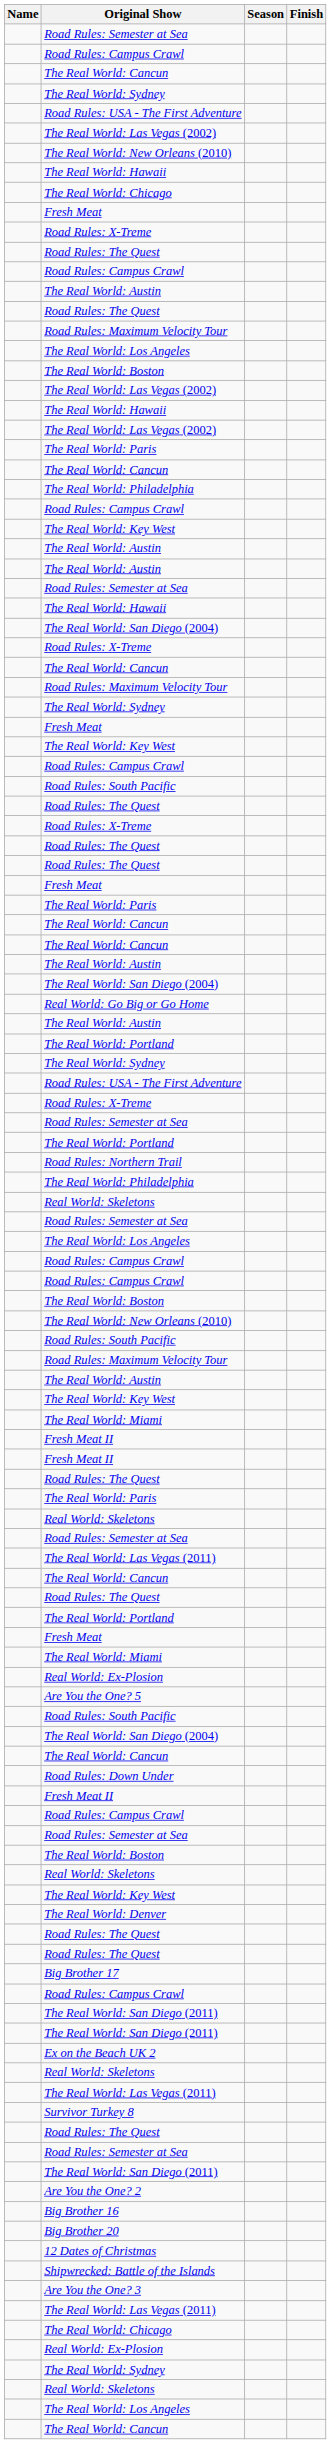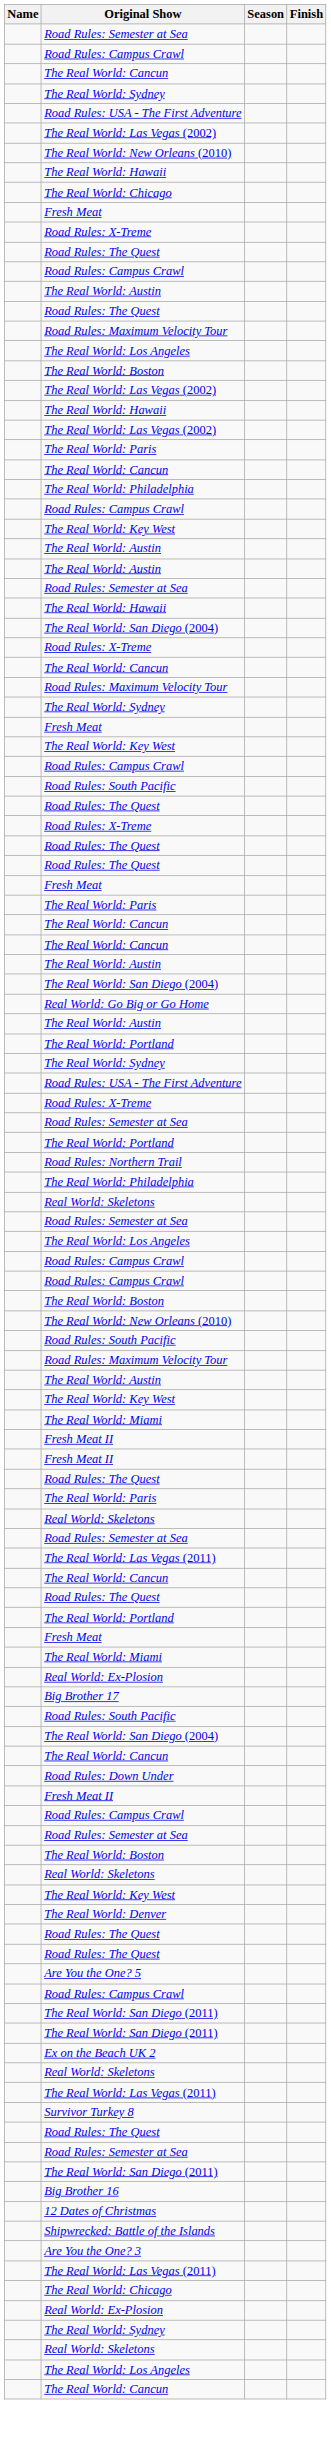 <table class="sortable wikitable">
 <tr>
 <th>Name</th>
 <th>Original Show</th>
 <th>Season</th>
 <th>Finish</th>
 </tr>
 <tr>
 <td></td>
 <td><em><a href='#'>Road Rules: Semester at Sea</a></em></td>
 <td></td>
 <td></td>
 </tr>
 <tr>
 <td></td>
 <td><em><a href='#'>Road Rules: Campus Crawl</a></em></td>
 <td></td>
 <td></td>
 </tr>
 <tr>
 <td></td>
 <td><em><a href='#'>The Real World: Cancun</a></em></td>
 <td></td>
 <td></td>
 </tr>
 <tr>
 <td></td>
 <td><em><a href='#'>The Real World: Sydney</a></em></td>
 <td></td>
 <td></td>
 </tr>
 <tr>
 <td></td>
 <td><em><a href='#'>Road Rules: USA - The First Adventure</a></em></td>
 <td></td>
 <td></td>
 </tr>
 <tr>
 <td></td>
 <td><a href='#'><em>The Real World: Las Vegas</em> (2002)</a></td>
 <td></td>
 <td></td>
 </tr>
 <tr>
 <td></td>
 <td><a href='#'><em>The Real World: New Orleans</em> (2010)</a></td>
 <td></td>
 <td></td>
 </tr>
 <tr>
 <td></td>
 <td><em><a href='#'>The Real World: Hawaii</a></em></td>
 <td></td>
 <td></td>
 </tr>
 <tr>
 <td></td>
 <td><em><a href='#'>The Real World: Chicago</a></em></td>
 <td></td>
 <td></td>
 </tr>
 <tr>
 <td></td>
 <td><a href='#'><em>Fresh Meat</em></a></td>
 <td></td>
 <td></td>
 </tr>
 <tr>
 <td></td>
 <td><em><a href='#'>Road Rules: X-Treme</a></em></td>
 <td></td>
 <td></td>
 </tr>
 <tr>
 <td></td>
 <td><em><a href='#'>Road Rules: The Quest</a></em></td>
 <td></td>
 <td></td>
 </tr>
 <tr>
 <td></td>
 <td><em><a href='#'>Road Rules: Campus Crawl</a></em></td>
 <td></td>
 <td></td>
 </tr>
 <tr>
 <td></td>
 <td><em><a href='#'>The Real World: Austin</a></em></td>
 <td></td>
 <td></td>
 </tr>
 <tr>
 <td></td>
 <td><em><a href='#'>Road Rules: The Quest</a></em></td>
 <td></td>
 <td></td>
 </tr>
 <tr>
 <td></td>
 <td><em><a href='#'>Road Rules: Maximum Velocity Tour</a></em></td>
 <td></td>
 <td></td>
 </tr>
 <tr>
 <td></td>
 <td><em><a href='#'>The Real World: Los Angeles</a></em></td>
 <td></td>
 <td></td>
 </tr>
 <tr>
 <td></td>
 <td><em><a href='#'>The Real World: Boston</a></em></td>
 <td></td>
 <td></td>
 </tr>
 <tr>
 <td></td>
 <td><a href='#'><em>The Real World: Las Vegas</em> (2002)</a></td>
 <td></td>
 <td></td>
 </tr>
 <tr>
 <td></td>
 <td><em><a href='#'>The Real World: Hawaii</a></em></td>
 <td></td>
 <td></td>
 </tr>
 <tr>
 <td></td>
 <td><a href='#'><em>The Real World: Las Vegas</em> (2002)</a></td>
 <td></td>
 <td></td>
 </tr>
 <tr>
 <td></td>
 <td><em><a href='#'>The Real World: Paris</a></em></td>
 <td></td>
 <td></td>
 </tr>
 <tr>
 <td></td>
 <td><em><a href='#'>The Real World: Cancun</a></em></td>
 <td></td>
 <td></td>
 </tr>
 <tr>
 <td></td>
 <td><em><a href='#'>The Real World: Philadelphia</a></em></td>
 <td></td>
 <td></td>
 </tr>
 <tr>
 <td></td>
 <td><em><a href='#'>Road Rules: Campus Crawl</a></em></td>
 <td></td>
 <td></td>
 </tr>
 <tr>
 <td></td>
 <td><em><a href='#'>The Real World: Key West</a></em></td>
 <td></td>
 <td></td>
 </tr>
 <tr>
 <td></td>
 <td><em><a href='#'>The Real World: Austin</a></em></td>
 <td></td>
 <td></td>
 </tr>
 <tr>
 <td></td>
 <td><em><a href='#'>The Real World: Austin</a></em></td>
 <td></td>
 <td></td>
 </tr>
 <tr>
 <td></td>
 <td><em><a href='#'>Road Rules: Semester at Sea</a></em></td>
 <td></td>
 <td></td>
 </tr>
 <tr>
 <td></td>
 <td><em><a href='#'>The Real World: Hawaii</a></em></td>
 <td></td>
 <td></td>
 </tr>
 <tr>
 <td></td>
 <td><a href='#'><em>The Real World: San Diego</em> (2004)</a></td>
 <td></td>
 <td></td>
 </tr>
 <tr>
 <td></td>
 <td><em><a href='#'>Road Rules: X-Treme</a></em></td>
 <td></td>
 <td></td>
 </tr>
 <tr>
 <td></td>
 <td><em><a href='#'>The Real World: Cancun</a></em></td>
 <td></td>
 <td></td>
 </tr>
 <tr>
 <td></td>
 <td><em><a href='#'>Road Rules: Maximum Velocity Tour</a></em></td>
 <td></td>
 <td></td>
 </tr>
 <tr>
 <td></td>
 <td><em><a href='#'>The Real World: Sydney</a></em></td>
 <td></td>
 <td></td>
 </tr>
 <tr>
 <td></td>
 <td><a href='#'><em>Fresh Meat</em></a></td>
 <td></td>
 <td></td>
 </tr>
 <tr>
 <td></td>
 <td><em><a href='#'>The Real World: Key West</a></em></td>
 <td></td>
 <td></td>
 </tr>
 <tr>
 <td></td>
 <td><em><a href='#'>Road Rules: Campus Crawl</a></em></td>
 <td></td>
 <td></td>
 </tr>
 <tr>
 <td></td>
 <td><em><a href='#'>Road Rules: South Pacific</a></em></td>
 <td></td>
 <td></td>
 </tr>
 <tr>
 <td></td>
 <td><em><a href='#'>Road Rules: The Quest</a></em></td>
 <td></td>
 <td></td>
 </tr>
 <tr>
 <td></td>
 <td><em><a href='#'>Road Rules: X-Treme</a></em></td>
 <td></td>
 <td></td>
 </tr>
 <tr>
 <td></td>
 <td><em><a href='#'>Road Rules: The Quest</a></em></td>
 <td></td>
 <td></td>
 </tr>
 <tr>
 <td></td>
 <td><em><a href='#'>Road Rules: The Quest</a></em></td>
 <td></td>
 <td></td>
 </tr>
 <tr>
 <td></td>
 <td><a href='#'><em>Fresh Meat</em></a></td>
 <td></td>
 <td></td>
 </tr>
 <tr>
 <td></td>
 <td><em><a href='#'>The Real World: Paris</a></em></td>
 <td></td>
 <td></td>
 </tr>
 <tr>
 <td></td>
 <td><em><a href='#'>The Real World: Cancun</a></em></td>
 <td></td>
 <td></td>
 </tr>
 <tr>
 <td></td>
 <td><em><a href='#'>The Real World: Cancun</a></em></td>
 <td></td>
 <td></td>
 </tr>
 <tr>
 <td></td>
 <td><em><a href='#'>The Real World: Austin</a></em></td>
 <td></td>
 <td></td>
 </tr>
 <tr>
 <td></td>
 <td><a href='#'><em>The Real World: San Diego</em> (2004)</a></td>
 <td></td>
 <td></td>
 </tr>
 <tr>
 <td></td>
 <td><em><a href='#'>Real World: Go Big or Go Home</a></em></td>
 <td></td>
 <td></td>
 </tr>
 <tr>
 <td></td>
 <td><em><a href='#'>The Real World: Austin</a></em></td>
 <td></td>
 <td></td>
 </tr>
 <tr>
 <td></td>
 <td><em><a href='#'>The Real World: Portland</a></em></td>
 <td></td>
 <td></td>
 </tr>
 <tr>
 <td></td>
 <td><em><a href='#'>The Real World: Sydney</a></em></td>
 <td></td>
 <td></td>
 </tr>
 <tr>
 <td></td>
 <td><em><a href='#'>Road Rules: USA - The First Adventure</a></em></td>
 <td></td>
 <td></td>
 </tr>
 <tr>
 <td></td>
 <td><em><a href='#'>Road Rules: X-Treme</a></em></td>
 <td></td>
 <td></td>
 </tr>
 <tr>
 <td></td>
 <td><em><a href='#'>Road Rules: Semester at Sea</a></em></td>
 <td></td>
 <td></td>
 </tr>
 <tr>
 <td></td>
 <td><em><a href='#'>The Real World: Portland</a></em></td>
 <td></td>
 <td></td>
 </tr>
 <tr>
 <td></td>
 <td><em><a href='#'>Road Rules: Northern Trail</a></em></td>
 <td></td>
 <td></td>
 </tr>
 <tr>
 <td></td>
 <td><em><a href='#'>The Real World: Philadelphia</a></em></td>
 <td></td>
 <td></td>
 </tr>
 <tr>
 <td></td>
 <td><em><a href='#'>Real World: Skeletons</a></em></td>
 <td></td>
 <td></td>
 </tr>
 <tr>
 <td></td>
 <td><em><a href='#'>Road Rules: Semester at Sea</a></em></td>
 <td></td>
 <td></td>
 </tr>
 <tr>
 <td></td>
 <td><em><a href='#'>The Real World: Los Angeles</a></em></td>
 <td></td>
 <td></td>
 </tr>
 <tr>
 <td></td>
 <td><em><a href='#'>Road Rules: Campus Crawl</a></em></td>
 <td></td>
 <td></td>
 </tr>
 <tr>
 <td></td>
 <td><em><a href='#'>Road Rules: Campus Crawl</a></em></td>
 <td></td>
 <td></td>
 </tr>
 <tr>
 <td></td>
 <td><em><a href='#'>The Real World: Boston</a></em></td>
 <td></td>
 <td></td>
 </tr>
 <tr>
 <td></td>
 <td><a href='#'><em>The Real World: New Orleans</em> (2010)</a></td>
 <td></td>
 <td></td>
 </tr>
 <tr>
 <td></td>
 <td><em><a href='#'>Road Rules: South Pacific</a></em></td>
 <td></td>
 <td></td>
 </tr>
 <tr>
 <td></td>
 <td><em><a href='#'>Road Rules: Maximum Velocity Tour</a></em></td>
 <td></td>
 <td></td>
 </tr>
 <tr>
 <td></td>
 <td><em><a href='#'>The Real World: Austin</a></em></td>
 <td></td>
 <td></td>
 </tr>
 <tr>
 <td></td>
 <td><em><a href='#'>The Real World: Key West</a></em></td>
 <td></td>
 <td></td>
 </tr>
 <tr>
 <td></td>
 <td><em><a href='#'>The Real World: Miami</a></em></td>
 <td></td>
 <td></td>
 </tr>
 <tr>
 <td></td>
 <td><em><a href='#'>Fresh Meat II</a></em></td>
 <td></td>
 <td></td>
 </tr>
 <tr>
 <td></td>
 <td><em><a href='#'>Fresh Meat II</a></em></td>
 <td></td>
 <td></td>
 </tr>
 <tr>
 <td></td>
 <td><em><a href='#'>Road Rules: The Quest</a></em></td>
 <td></td>
 <td></td>
 </tr>
 <tr>
 <td></td>
 <td><em><a href='#'>The Real World: Paris</a></em></td>
 <td></td>
 <td></td>
 </tr>
 <tr>
 <td></td>
 <td><em><a href='#'>Real World: Skeletons</a></em></td>
 <td></td>
 <td></td>
 </tr>
 <tr>
 <td></td>
 <td><em><a href='#'>Road Rules: Semester at Sea</a></em></td>
 <td></td>
 <td></td>
 </tr>
 <tr>
 <td></td>
 <td><a href='#'><em>The Real World: Las Vegas</em> (2011)</a></td>
 <td></td>
 <td></td>
 </tr>
 <tr>
 <td></td>
 <td><em><a href='#'>The Real World: Cancun</a></em></td>
 <td></td>
 <td></td>
 </tr>
 <tr>
 <td></td>
 <td><em><a href='#'>Road Rules: The Quest</a></em></td>
 <td></td>
 <td></td>
 </tr>
 <tr>
 <td></td>
 <td><em><a href='#'>The Real World: Portland</a></em></td>
 <td></td>
 <td></td>
 </tr>
 <tr>
 <td></td>
 <td><a href='#'><em>Fresh Meat</em></a></td>
 <td></td>
 <td></td>
 </tr>
 <tr>
 <td></td>
 <td><em><a href='#'>The Real World: Miami</a></em></td>
 <td></td>
 <td></td>
 </tr>
 <tr>
 <td></td>
 <td><em><a href='#'>Real World: Ex-Plosion</a></em></td>
 <td></td>
 <td></td>
 </tr>
 <tr>
 <td></td>
-<td><em><a href='#'>Are You the One? 5</a></em></td>
+<td><a href='#'><em>Big Brother 17</em></a></td>
 <td></td>
 <td></td>
 </tr>
 <tr>
 <td></td>
 <td><em><a href='#'>Road Rules: South Pacific</a></em></td>
 <td></td>
 <td></td>
 </tr>
 <tr>
 <td></td>
 <td><a href='#'><em>The Real World: San Diego</em> (2004)</a></td>
 <td></td>
 <td></td>
 </tr>
 <tr>
 <td></td>
 <td><em><a href='#'>The Real World: Cancun</a></em></td>
 <td></td>
 <td></td>
 </tr>
 <tr>
 <td></td>
 <td><em><a href='#'>Road Rules: Down Under</a></em></td>
 <td></td>
 <td></td>
 </tr>
 <tr>
 <td></td>
 <td><a href='#'><em>Fresh Meat II</em></a></td>
 <td></td>
 <td></td>
 </tr>
 <tr>
 <td></td>
 <td><em><a href='#'>Road Rules: Campus Crawl</a></em></td>
 <td></td>
 <td></td>
 </tr>
 <tr>
 <td></td>
 <td><em><a href='#'>Road Rules: Semester at Sea</a></em></td>
 <td></td>
 <td></td>
 </tr>
 <tr>
 <td></td>
 <td><em><a href='#'>The Real World: Boston</a></em></td>
 <td></td>
 <td></td>
 </tr>
 <tr>
 <td></td>
 <td><em><a href='#'>Real World: Skeletons</a></em></td>
 <td></td>
 <td></td>
 </tr>
 <tr>
 <td></td>
 <td><em><a href='#'>The Real World: Key West</a></em></td>
 <td></td>
 <td></td>
 </tr>
 <tr>
 <td></td>
 <td><em><a href='#'>The Real World: Denver</a></em></td>
 <td></td>
 <td></td>
 </tr>
 <tr>
 <td></td>
 <td><em><a href='#'>Road Rules: The Quest</a></em></td>
 <td></td>
 <td></td>
 </tr>
 <tr>
 <td></td>
 <td><em><a href='#'>Road Rules: The Quest</a></em></td>
 <td></td>
 <td></td>
 </tr>
 <tr>
 <td></td>
-<td><a href='#'><em>Big Brother 17</em></a></td>
+<td><em><a href='#'>Are You the One? 5</a></em></td>
 <td></td>
 <td></td>
 </tr>
 <tr>
 <td></td>
 <td><em><a href='#'>Road Rules: Campus Crawl</a></em></td>
 <td></td>
 <td></td>
 </tr>
 <tr>
 <td></td>
 <td><a href='#'><em>The Real World: San Diego</em> (2011)</a></td>
 <td></td>
 <td></td>
 </tr>
 <tr>
 <td></td>
 <td><a href='#'><em>The Real World: San Diego</em> (2011)</a></td>
 <td></td>
 <td></td>
 </tr>
 <tr>
 <td></td>
 <td><a href='#'><em>Ex on the Beach UK 2</em></a></td>
 <td></td>
 <td></td>
 </tr>
 <tr>
 <td></td>
 <td><em><a href='#'>Real World: Skeletons</a></em></td>
 <td></td>
 <td></td>
 </tr>
 <tr>
 <td></td>
 <td><a href='#'><em>The Real World: Las Vegas</em> (2011)</a></td>
 <td></td>
 <td></td>
 </tr>
 <tr>
 <td></td>
 <td><a href='#'><em>Survivor Turkey 8</em></a></td>
 <td></td>
 <td></td>
 </tr>
 <tr>
 <td></td>
 <td><em><a href='#'>Road Rules: The Quest</a></em></td>
 <td></td>
 <td></td>
 </tr>
 <tr>
 <td></td>
 <td><em><a href='#'>Road Rules: Semester at Sea</a></em></td>
 <td></td>
 <td></td>
 </tr>
 <tr>
 <td></td>
 <td><a href='#'><em>The Real World: San Diego</em> (2011)</a></td>
 <td></td>
 <td></td>
 </tr>
 <tr>
 <td></td>
-<td><em><a href='#'>Are You the One? 2</a></em></td>
-<td></td>
-<td></td>
-</tr>
-<tr>
-<td></td>
 <td><em><a href='#'>Big Brother 16</a></em></td>
-<td></td>
-<td></td>
-</tr>
-<tr>
-<td></td>
-<td><em><a href='#'>Big Brother 20</a></em></td>
 <td></td>
 <td></td>
 </tr>
 <tr>
 <td></td>
 <td><em><a href='#'>12 Dates of Christmas</a></em></td>
 <td></td>
 <td></td>
 </tr>
 <tr>
 <td></td>
 <td><em><a href='#'>Shipwrecked: Battle of the Islands</a></em></td>
 <td></td>
 <td></td>
 </tr>
 <tr>
 <td></td>
 <td><em><a href='#'>Are You the One? 3</a></em></td>
 <td></td>
 <td></td>
 </tr>
 <tr>
 <td></td>
 <td><a href='#'><em>The Real World: Las Vegas</em> (2011)</a></td>
 <td></td>
 <td></td>
 </tr>
 <tr>
 <td></td>
 <td><em><a href='#'>The Real World: Chicago</a></em></td>
 <td></td>
 <td></td>
 </tr>
 <tr>
 <td></td>
 <td><em><a href='#'>Real World: Ex-Plosion</a></em></td>
 <td></td>
 <td></td>
 </tr>
 <tr>
 <td></td>
 <td><em><a href='#'>The Real World: Sydney</a></em></td>
 <td></td>
 <td></td>
 </tr>
 <tr>
 <td></td>
 <td><em><a href='#'>Real World: Skeletons</a></em></td>
 <td></td>
 <td></td>
 </tr>
 <tr>
 <td></td>
 <td><em><a href='#'>The Real World: Los Angeles</a></em></td>
 <td></td>
 <td></td>
 </tr>
 <tr>
 <td></td>
 <td><em><a href='#'>The Real World: Cancun</a></em></td>
 <td></td>
 <td></td>
 </tr>
 </table>
